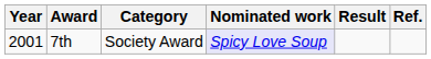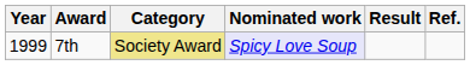 <table class="wikitable">
 <tr>
 <th>Year</th>
 <th>Award</th>
 <th>Category</th>
 <th>Nominated work</th>
 <th>Result</th>
 <th>Ref.</th>
 </tr>
 <tr>
-<td>2001</td>
+<td>1999</td>
 <td>7th</td>
-<td>Society Award</td>
+<td style="background: khaki;">Society Award</td>
 <td style="background: lavender;"><em><a href='#'>Spicy Love Soup</a></em></td>
 <td></td>
 <td></td>
 </tr>
 </table>
